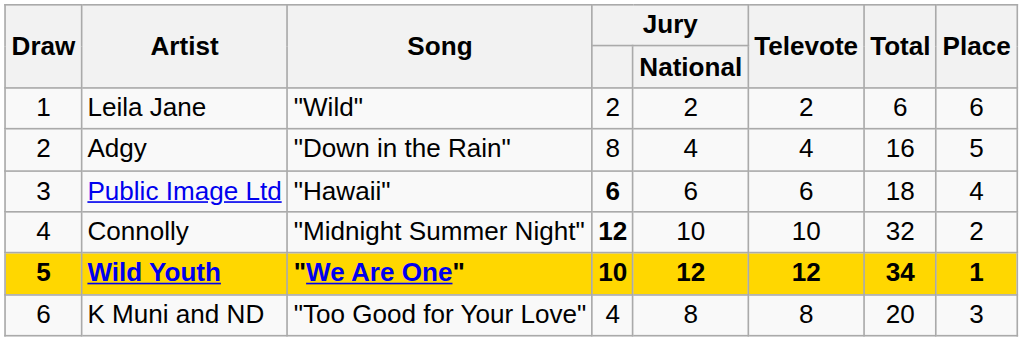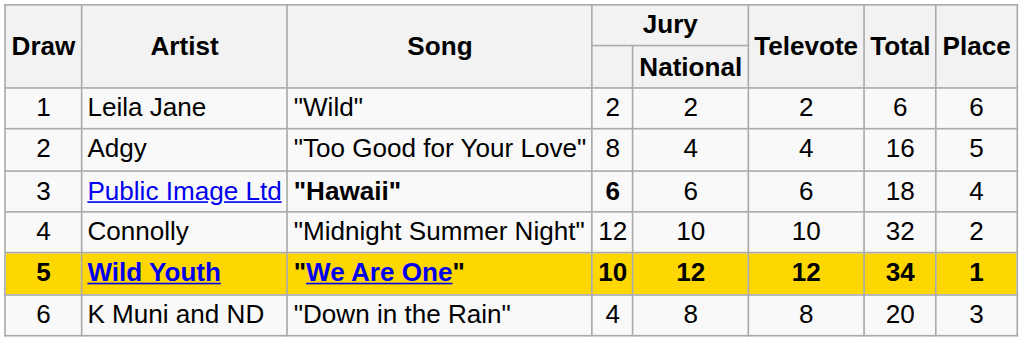 <table class="sortable wikitable" style="margin: 1em auto 1em auto; text-align:center">
 <tr>
 <th rowspan="2">Draw</th>
 <th rowspan="2">Artist</th>
 <th rowspan="2">Song</th>
 <th colspan="2">Jury</th>
 <th rowspan="2">Televote</th>
 <th rowspan="2">Total</th>
 <th rowspan="2">Place</th>
 </tr>
 <tr>
 <th></th>
 <th>National</th>
 </tr>
 <tr>
 <td>1</td>
 <td align="left">Leila Jane</td>
 <td align="left">"Wild"</td>
 <td>2</td>
 <td>2</td>
 <td>2</td>
 <td>6</td>
 <td>6</td>
 </tr>
 <tr>
 <td>2</td>
 <td align="left">Adgy</td>
-<td align="left">"Down in the Rain"</td>
+<td align="left">"Too Good for Your Love"</td>
 <td>8</td>
 <td>4</td>
 <td>4</td>
 <td>16</td>
 <td>5</td>
 </tr>
 <tr>
 <td>3</td>
 <td align="left"><a href='#'>Public Image Ltd</a></td>
-<td align="left">"Hawaii"</td>
+<td align="left"><strong>"Hawaii"</strong></td>
 <td><strong>6</strong></td>
 <td>6</td>
 <td>6</td>
 <td>18</td>
 <td>4</td>
 </tr>
 <tr>
 <td>4</td>
 <td align="left">Connolly</td>
 <td align="left">"Midnight Summer Night"</td>
-<td><strong>12</strong></td>
+<td>12</td>
 <td>10</td>
 <td>10</td>
 <td>32</td>
 <td>2</td>
 </tr>
 <tr style="font-weight:bold; background:gold;">
 <td>5</td>
 <td align="left"><a href='#'>Wild Youth</a></td>
 <td align="left">"<a href='#'>We Are One</a>"</td>
 <td>10</td>
 <td>12</td>
 <td>12</td>
 <td>34</td>
 <td>1</td>
 </tr>
 <tr>
 <td>6</td>
 <td align="left">K Muni and ND</td>
-<td align="left">"Too Good for Your Love"</td>
+<td align="left">"Down in the Rain"</td>
 <td>4</td>
 <td>8</td>
 <td>8</td>
 <td>20</td>
 <td>3</td>
 </tr>
 </table>
